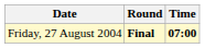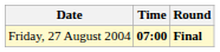 <table class="wikitable">
 <tr>
 <th>Date</th>
+<th>Time</th>
 <th>Round</th>
-<th>Time</th>
 </tr>
 <tr style=background:lemonchiffon>
 <td>Friday, 27 August 2004</td>
+<td><strong>07:00</strong></td>
 <td><strong>Final</strong></td>
-<td><strong>07:00</strong></td>
 </tr>
 </table>
